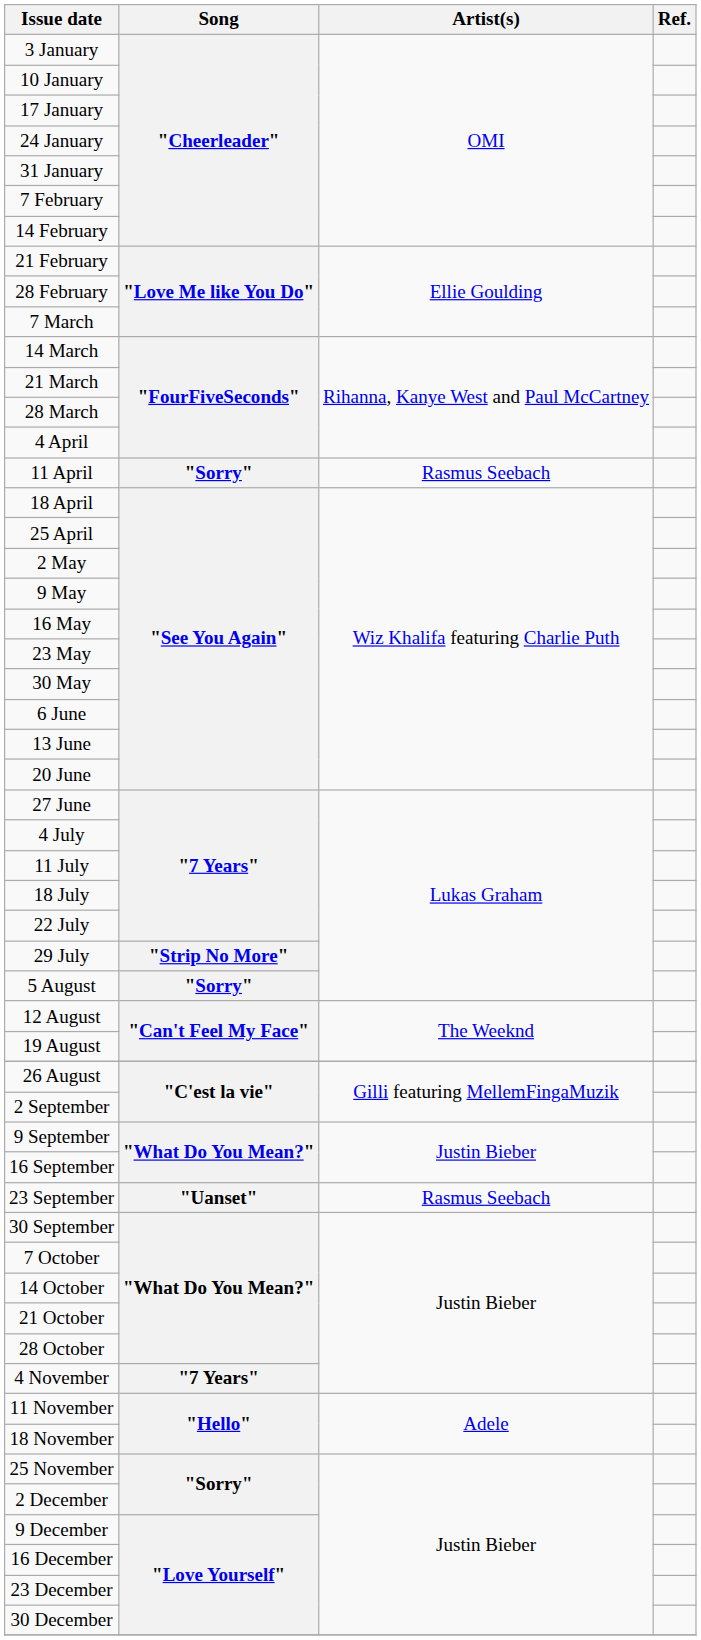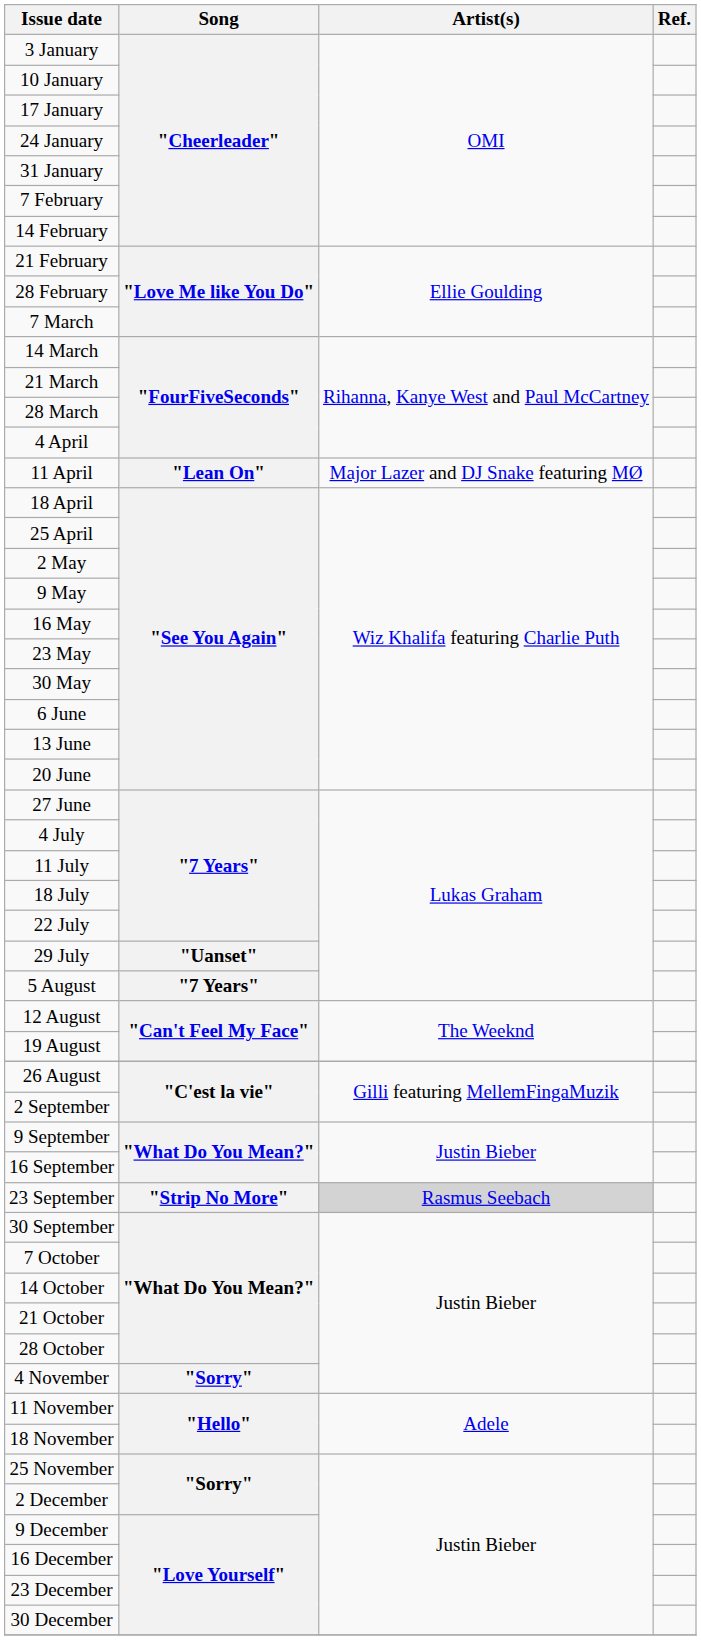 <table class="wikitable plainrowheaders" style="text-align: center;">
 <tr>
 <th scope="col">Issue date</th>
 <th scope="col">Song</th>
 <th scope="col">Artist(s)</th>
 <th scope="col">Ref.</th>
 </tr>
 <tr>
 <td>3 January</td>
 <th scope="row" rowspan=7>"<a href='#'>Cheerleader</a>"</th>
 <td rowspan=7><a href='#'>OMI</a></td>
 <td></td>
 </tr>
 <tr>
 <td>10 January</td>
 <td></td>
 </tr>
 <tr>
 <td>17 January</td>
 <td></td>
 </tr>
 <tr>
 <td>24 January</td>
 <td></td>
 </tr>
 <tr>
 <td>31 January</td>
 <td></td>
 </tr>
 <tr>
 <td>7 February</td>
 <td></td>
 </tr>
 <tr>
 <td>14 February</td>
 <td></td>
 </tr>
 <tr>
 <td>21 February</td>
 <th scope="row" rowspan=3>"<a href='#'>Love Me like You Do</a>"</th>
 <td rowspan=3><a href='#'>Ellie Goulding</a></td>
 <td></td>
 </tr>
 <tr>
 <td>28 February</td>
 <td></td>
 </tr>
 <tr>
 <td>7 March</td>
 <td></td>
 </tr>
 <tr>
 <td>14 March</td>
 <th scope="row" rowspan=4>"<a href='#'>FourFiveSeconds</a>"</th>
 <td rowspan=4><a href='#'>Rihanna</a>, <a href='#'>Kanye West</a> and <a href='#'>Paul McCartney</a></td>
 <td></td>
 </tr>
 <tr>
 <td>21 March</td>
 <td></td>
 </tr>
 <tr>
 <td>28 March</td>
 <td></td>
 </tr>
 <tr>
 <td>4 April</td>
 <td></td>
 </tr>
 <tr>
 <td>11 April</td>
-<th scope="row">"<a href='#'>Sorry</a>"</th>
-<td><a href='#'>Rasmus Seebach</a></td>
+<th scope="row">"<a href='#'>Lean On</a>"</th>
+<td><a href='#'>Major Lazer</a> and <a href='#'>DJ Snake</a> featuring <a href='#'>MØ</a></td>
 <td></td>
 </tr>
 <tr>
 <td>18 April</td>
 <th scope="row" rowspan=10>"<a href='#'>See You Again</a>"</th>
 <td rowspan=10><a href='#'>Wiz Khalifa</a> featuring <a href='#'>Charlie Puth</a></td>
 <td></td>
 </tr>
 <tr>
 <td>25 April</td>
 <td></td>
 </tr>
 <tr>
 <td>2 May</td>
 <td></td>
 </tr>
 <tr>
 <td>9 May</td>
 <td></td>
 </tr>
 <tr>
 <td>16 May</td>
 <td></td>
 </tr>
 <tr>
 <td>23 May</td>
 <td></td>
 </tr>
 <tr>
 <td>30 May</td>
 <td></td>
 </tr>
 <tr>
 <td>6 June</td>
 <td></td>
 </tr>
 <tr>
 <td>13 June</td>
 <td></td>
 </tr>
 <tr>
 <td>20 June</td>
 <td></td>
 </tr>
 <tr>
 <td>27 June</td>
 <th scope="row" rowspan=5>"<a href='#'>7 Years</a>"</th>
 <td rowspan=7><a href='#'>Lukas Graham</a></td>
 <td></td>
 </tr>
 <tr>
 <td>4 July</td>
 <td></td>
 </tr>
 <tr>
 <td>11 July</td>
 <td></td>
 </tr>
 <tr>
 <td>18 July</td>
 <td></td>
 </tr>
 <tr>
 <td>22 July</td>
 <td></td>
 </tr>
 <tr>
 <td>29 July</td>
-<th scope="row">"<a href='#'>Strip No More</a>"</th>
+<th ! scope="row">"Uanset"</th>
 <td></td>
 </tr>
 <tr>
 <td>5 August</td>
-<th scope="row">"<a href='#'>Sorry</a>"</th>
+<th scope="row">"7 Years"</th>
 <td></td>
 </tr>
 <tr>
 <td>12 August</td>
 <th scope="row" rowspan="2">"<a href='#'>Can't Feel My Face</a>"</th>
 <td rowspan="2"><a href='#'>The Weeknd</a></td>
 <td></td>
 </tr>
 <tr>
 <td>19 August</td>
 <td></td>
 </tr>
 <tr>
 </tr>
 <tr>
 <td>26 August</td>
 <th scope="row" rowspan="2">"C'est la vie"</th>
 <td rowspan="2"><a href='#'>Gilli</a> featuring <a href='#'>MellemFingaMuzik</a></td>
 <td></td>
 </tr>
 <tr>
 <td>2 September</td>
 <td></td>
 </tr>
 <tr>
 <td>9 September</td>
 <th ! scope="row" rowspan="2">"<a href='#'>What Do You Mean?</a>"</th>
 <td rowspan="2"><a href='#'>Justin Bieber</a></td>
 <td></td>
 </tr>
 <tr>
 <td>16 September</td>
 <td></td>
 </tr>
 <tr>
 <td>23 September</td>
-<th ! scope="row">"Uanset"</th>
-<td><a href='#'>Rasmus Seebach</a></td>
+<th scope="row">"<a href='#'>Strip No More</a>"</th>
+<td style="background: lightgrey;"><a href='#'>Rasmus Seebach</a></td>
 <td></td>
 </tr>
 <tr>
 <td>30 September</td>
 <th ! scope="row" rowspan=5>"What Do You Mean?"</th>
 <td rowspan=6>Justin Bieber</td>
 <td></td>
 </tr>
 <tr>
 <td>7 October</td>
 <td></td>
 </tr>
 <tr>
 <td>14 October</td>
 <td></td>
 </tr>
 <tr>
 <td>21 October</td>
 <td></td>
 </tr>
 <tr>
 <td>28 October</td>
 <td></td>
 </tr>
 <tr>
 <td>4 November</td>
-<th scope="row">"7 Years"</th>
+<th scope="row">"<a href='#'>Sorry</a>"</th>
 <td></td>
 </tr>
 <tr>
 <td>11 November</td>
 <th scope="row" rowspan="2">"<a href='#'>Hello</a>"</th>
 <td rowspan="2"><a href='#'>Adele</a></td>
 <td></td>
 </tr>
 <tr>
 <td>18 November</td>
 <td></td>
 </tr>
 <tr>
 <td>25 November</td>
 <th scope="row" rowspan="2">"Sorry"</th>
 <td rowspan="6">Justin Bieber</td>
 <td></td>
 </tr>
 <tr>
 <td>2 December</td>
 <td></td>
 </tr>
 <tr>
 <td>9 December</td>
 <th scope="row" rowspan="4">"<a href='#'>Love Yourself</a>"</th>
 <td></td>
 </tr>
 <tr>
 <td>16 December</td>
 <td></td>
 </tr>
 <tr>
 <td>23 December</td>
 <td></td>
 </tr>
 <tr>
 <td>30 December</td>
 <td></td>
 </tr>
 <tr>
 </tr>
 </table>
